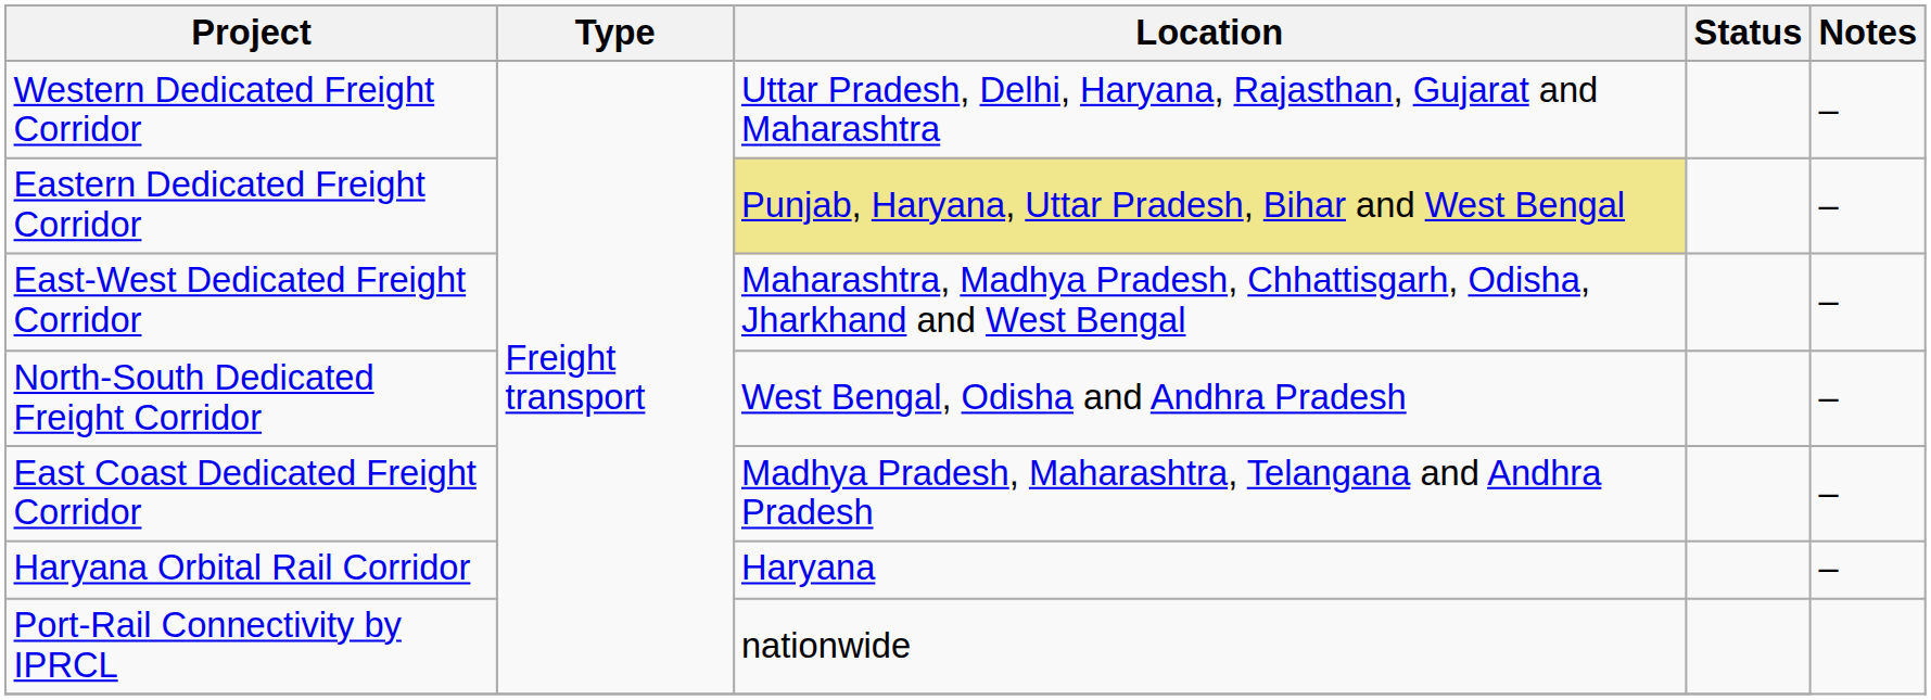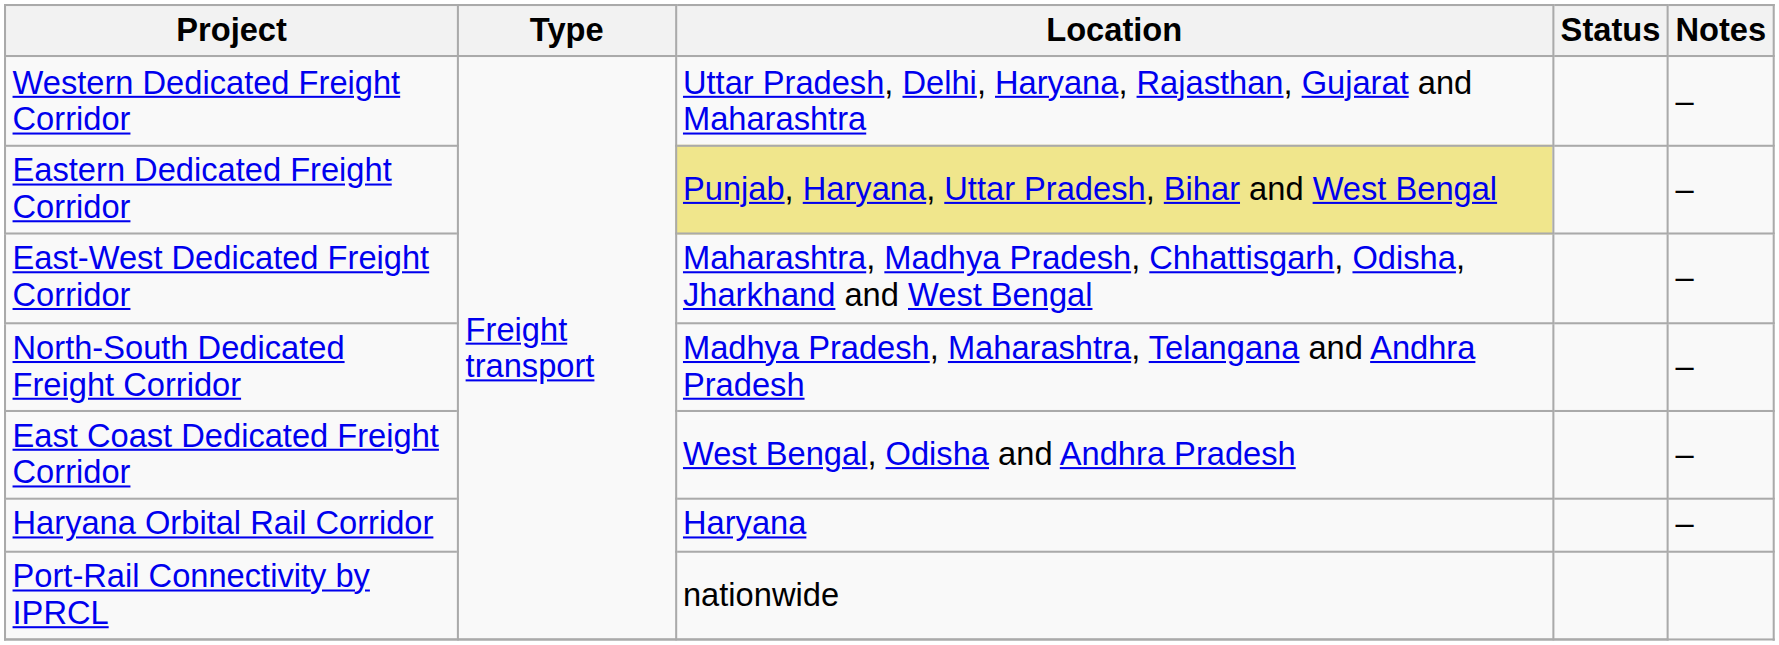 <table class="wikitable sortable">
 <tr>
 <th>Project</th>
 <th>Type</th>
 <th>Location</th>
 <th>Status</th>
 <th>Notes</th>
 </tr>
 <tr>
 <td><a href='#'>Western Dedicated Freight Corridor</a></td>
 <td rowspan="7"><a href='#'>Freight transport</a></td>
 <td><a href='#'>Uttar Pradesh</a>, <a href='#'>Delhi</a>, <a href='#'>Haryana</a>, <a href='#'>Rajasthan</a>, <a href='#'>Gujarat</a> and <a href='#'>Maharashtra</a></td>
 <td></td>
 <td>–</td>
 </tr>
 <tr>
 <td><a href='#'>Eastern Dedicated Freight Corridor</a></td>
 <td style="background: khaki;"><a href='#'>Punjab</a>, <a href='#'>Haryana</a>, <a href='#'>Uttar Pradesh</a>, <a href='#'>Bihar</a> and <a href='#'>West Bengal</a></td>
 <td></td>
 <td>–</td>
 </tr>
 <tr>
 <td><a href='#'>East-West Dedicated Freight Corridor</a></td>
 <td><a href='#'>Maharashtra</a>, <a href='#'>Madhya Pradesh</a>, <a href='#'>Chhattisgarh</a>, <a href='#'>Odisha</a>, <a href='#'>Jharkhand</a> and <a href='#'>West Bengal</a></td>
 <td></td>
 <td>–</td>
 </tr>
 <tr>
 <td><a href='#'>North-South Dedicated Freight Corridor</a></td>
-<td><a href='#'>West Bengal</a>, <a href='#'>Odisha</a> and <a href='#'>Andhra Pradesh</a></td>
+<td><a href='#'>Madhya Pradesh</a>, <a href='#'>Maharashtra</a>, <a href='#'>Telangana</a> and <a href='#'>Andhra Pradesh</a></td>
 <td></td>
 <td>–</td>
 </tr>
 <tr>
 <td><a href='#'>East Coast Dedicated Freight Corridor</a></td>
-<td><a href='#'>Madhya Pradesh</a>, <a href='#'>Maharashtra</a>, <a href='#'>Telangana</a> and <a href='#'>Andhra Pradesh</a></td>
+<td><a href='#'>West Bengal</a>, <a href='#'>Odisha</a> and <a href='#'>Andhra Pradesh</a></td>
 <td></td>
 <td>–</td>
 </tr>
 <tr>
 <td><a href='#'>Haryana Orbital Rail Corridor</a></td>
 <td><a href='#'>Haryana</a></td>
 <td></td>
 <td>–</td>
 </tr>
 <tr>
 <td><a href='#'>Port-Rail Connectivity by IPRCL</a></td>
 <td>nationwide</td>
 <td></td>
 </tr>
 <tr>
 </tr>
 </table>
